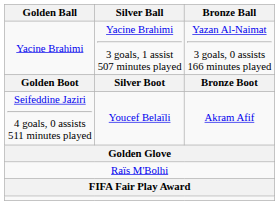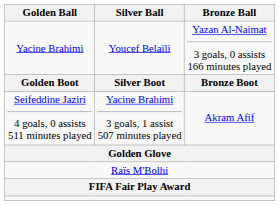 <table class="wikitable" style="margin:auto; text-align:center;">
 <tr>
 <th style="width:33%">Golden Ball</th>
 <th style="width:33%">Silver Ball</th>
 <th style="width:33%">Bronze Ball</th>
 </tr>
 <tr>
 <td> <a href='#'>Yacine Brahimi</a></td>
-<td> <a href='#'>Yacine Brahimi</a><hr>3 goals, 1 assist<br>507 minutes played</td>
+<td> <a href='#'>Youcef Belaïli</a></td>
 <td> <a href='#'>Yazan Al-Naimat</a><hr>3 goals, 0 assists<br>166 minutes played</td>
 </tr>
 <tr>
 <th>Golden Boot</th>
 <th>Silver Boot</th>
 <th>Bronze Boot</th>
 </tr>
 <tr>
 <td> <a href='#'>Seifeddine Jaziri</a><hr>4 goals, 0 assists<br>511 minutes played</td>
-<td> <a href='#'>Youcef Belaïli</a></td>
+<td> <a href='#'>Yacine Brahimi</a><hr>3 goals, 1 assist<br>507 minutes played</td>
 <td> <a href='#'>Akram Afif</a></td>
 </tr>
 <tr>
 <th colspan="3">Golden Glove</th>
 </tr>
 <tr>
 <td colspan="3"> <a href='#'>Raïs M'Bolhi</a></td>
 </tr>
 <tr>
 <th colspan="3">FIFA Fair Play Award</th>
 </tr>
 <tr>
 <td colspan="3"></td>
 </tr>
 </table>
